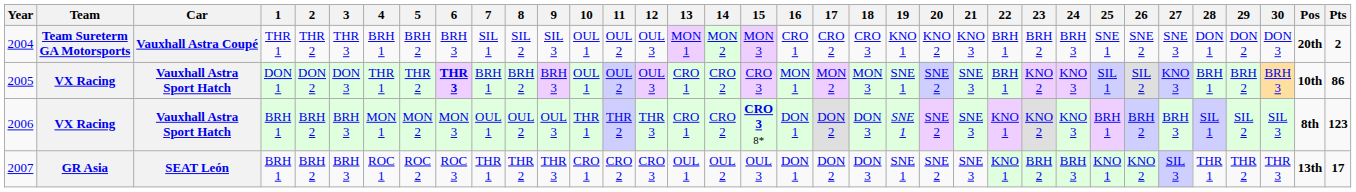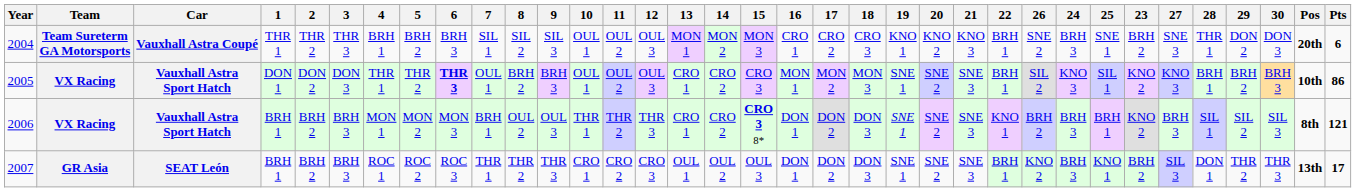 <table class="wikitable" style="text-align:center; font-size:85%">
 <tr>
 <th>Year</th>
 <th>Team</th>
 <th>Car</th>
 <th>1</th>
 <th>2</th>
 <th>3</th>
 <th>4</th>
 <th>5</th>
 <th>6</th>
 <th>7</th>
 <th>8</th>
 <th>9</th>
 <th>10</th>
 <th>11</th>
 <th>12</th>
 <th>13</th>
 <th>14</th>
 <th>15</th>
 <th>16</th>
 <th>17</th>
 <th>18</th>
 <th>19</th>
 <th>20</th>
 <th>21</th>
 <th>22</th>
-<th>23</th>
+<th>26</th>
 <th>24</th>
 <th>25</th>
-<th>26</th>
+<th>23</th>
 <th>27</th>
 <th>28</th>
 <th>29</th>
 <th>30</th>
 <th>Pos</th>
 <th>Pts</th>
 </tr>
 <tr>
 <td><a href='#'>2004</a></td>
 <th nowrap><a href='#'>Team Sureterm<br>GA Motorsports</a></th>
 <th nowrap><a href='#'>Vauxhall Astra Coupé</a></th>
 <td><a href='#'>THR<br>1</a></td>
 <td><a href='#'>THR<br>2</a></td>
 <td><a href='#'>THR<br>3</a></td>
 <td><a href='#'>BRH<br>1</a></td>
 <td><a href='#'>BRH<br>2</a></td>
 <td><a href='#'>BRH<br>3</a></td>
 <td><a href='#'>SIL<br>1</a></td>
 <td><a href='#'>SIL<br>2</a></td>
 <td><a href='#'>SIL<br>3</a></td>
 <td><a href='#'>OUL<br>1</a></td>
 <td><a href='#'>OUL<br>2</a></td>
 <td><a href='#'>OUL<br>3</a></td>
 <td style="background:#EFCFFF;"><a href='#'>MON<br>1</a><br></td>
 <td style="background:#DFFFDF;"><a href='#'>MON<br>2</a><br></td>
 <td style="background:#EFCFFF;"><a href='#'>MON<br>3</a><br></td>
 <td><a href='#'>CRO<br>1</a></td>
 <td><a href='#'>CRO<br>2</a></td>
 <td><a href='#'>CRO<br>3</a></td>
 <td><a href='#'>KNO<br>1</a></td>
 <td><a href='#'>KNO<br>2</a></td>
 <td><a href='#'>KNO<br>3</a></td>
 <td><a href='#'>BRH<br>1</a></td>
-<td><a href='#'>BRH<br>2</a></td>
+<td><a href='#'>SNE<br>2</a></td>
 <td><a href='#'>BRH<br>3</a></td>
 <td><a href='#'>SNE<br>1</a></td>
-<td><a href='#'>SNE<br>2</a></td>
+<td><a href='#'>BRH<br>2</a></td>
 <td><a href='#'>SNE<br>3</a></td>
-<td><a href='#'>DON<br>1</a></td>
+<td><a href='#'>THR<br>1</a></td>
 <td><a href='#'>DON<br>2</a></td>
 <td><a href='#'>DON<br>3</a></td>
 <td><strong>20th</strong></td>
-<td><strong>2</strong></td>
+<td><strong>6</strong></td>
 </tr>
 <tr>
 <td><a href='#'>2005</a></td>
 <th nowrap><a href='#'>VX Racing</a></th>
 <th nowrap><a href='#'>Vauxhall Astra<br>Sport Hatch</a></th>
 <td style="background:#DFFFDF;"><a href='#'>DON<br>1</a><br></td>
 <td style="background:#DFFFDF;"><a href='#'>DON<br>2</a><br></td>
 <td style="background:#DFFFDF;"><a href='#'>DON<br>3</a><br></td>
 <td style="background:#DFFFDF;"><a href='#'>THR<br>1</a><br></td>
 <td style="background:#DFFFDF;"><a href='#'>THR<br>2</a><br></td>
 <td style="background:#EFCFFF;"><strong><a href='#'>THR<br>3</a></strong><br></td>
-<td style="background:#DFFFDF;"><a href='#'>BRH<br>1</a><br></td>
+<td style="background:#DFFFDF;"><a href='#'>OUL<br>1</a><br></td>
 <td style="background:#DFFFDF;"><a href='#'>BRH<br>2</a><br></td>
 <td style="background:#EFCFFF;"><a href='#'>BRH<br>3</a><br></td>
 <td style="background:#DFFFDF;"><a href='#'>OUL<br>1</a><br></td>
 <td style="background:#CFCFFF;"><a href='#'>OUL<br>2</a><br></td>
 <td style="background:#EFCFFF;"><a href='#'>OUL<br>3</a><br></td>
 <td style="background:#DFFFDF;"><a href='#'>CRO<br>1</a><br></td>
 <td style="background:#DFFFDF;"><a href='#'>CRO<br>2</a><br></td>
 <td style="background:#EFCFFF;"><a href='#'>CRO<br>3</a><br></td>
 <td style="background:#DFFFDF;"><a href='#'>MON<br>1</a><br></td>
 <td style="background:#EFCFFF;"><a href='#'>MON<br>2</a><br></td>
 <td style="background:#DFFFDF;"><a href='#'>MON<br>3</a><br></td>
 <td style="background:#DFFFDF;"><a href='#'>SNE<br>1</a><br></td>
 <td style="background:#CFCFFF;"><a href='#'>SNE<br>2</a><br></td>
 <td style="background:#DFFFDF;"><a href='#'>SNE<br>3</a><br></td>
 <td style="background:#DFFFDF;"><a href='#'>BRH<br>1</a><br></td>
-<td style="background:#EFCFFF;"><a href='#'>KNO<br>2</a><br></td>
+<td style="background:#DFDFDF;"><a href='#'>SIL<br>2</a><br></td>
 <td style="background:#EFCFFF;"><a href='#'>KNO<br>3</a><br></td>
 <td style="background:#CFCFFF;"><a href='#'>SIL<br>1</a><br></td>
-<td style="background:#DFDFDF;"><a href='#'>SIL<br>2</a><br></td>
+<td style="background:#EFCFFF;"><a href='#'>KNO<br>2</a><br></td>
 <td style="background:#CFCFFF;"><a href='#'>KNO<br>3</a><br></td>
 <td style="background:#DFFFDF;"><a href='#'>BRH<br>1</a><br></td>
 <td style="background:#DFFFDF;"><a href='#'>BRH<br>2</a><br></td>
 <td style="background:#FFDF9F;"><a href='#'>BRH<br>3</a><br></td>
 <td><strong>10th</strong></td>
 <td><strong>86</strong></td>
 </tr>
 <tr>
 <td><a href='#'>2006</a></td>
 <th nowrap><a href='#'>VX Racing</a></th>
 <th nowrap><a href='#'>Vauxhall Astra<br>Sport Hatch</a></th>
 <td style="background:#DFFFDF;"><a href='#'>BRH<br>1</a><br></td>
 <td style="background:#DFFFDF;"><a href='#'>BRH<br>2</a><br></td>
 <td style="background:#DFFFDF;"><a href='#'>BRH<br>3</a><br></td>
 <td style="background:#DFFFDF;"><a href='#'>MON<br>1</a><br></td>
 <td style="background:#DFFFDF;"><a href='#'>MON<br>2</a><br></td>
 <td style="background:#DFFFDF;"><a href='#'>MON<br>3</a><br></td>
-<td style="background:#DFFFDF;"><a href='#'>OUL<br>1</a><br></td>
+<td style="background:#DFFFDF;"><a href='#'>BRH<br>1</a><br></td>
 <td style="background:#DFFFDF;"><a href='#'>OUL<br>2</a><br></td>
 <td style="background:#DFFFDF;"><a href='#'>OUL<br>3</a><br></td>
 <td style="background:#DFFFDF;"><a href='#'>THR<br>1</a><br></td>
 <td style="background:#CFCFFF;"><a href='#'>THR<br>2</a><br></td>
 <td style="background:#DFFFDF;"><a href='#'>THR<br>3</a><br></td>
 <td style="background:#DFFFDF;"><a href='#'>CRO<br>1</a><br></td>
 <td style="background:#DFFFDF;"><a href='#'>CRO<br>2</a><br></td>
 <td style="background:#DFFFDF;"><strong><a href='#'>CRO<br>3</a></strong><br><small>8*</small></td>
 <td style="background:#DFFFDF;"><a href='#'>DON<br>1</a><br></td>
 <td style="background:#DFDFDF;"><a href='#'>DON<br>2</a><br></td>
 <td style="background:#DFFFDF;"><a href='#'>DON<br>3</a><br></td>
 <td style="background:#DFFFDF;"><em><a href='#'>SNE<br>1</a></em><br></td>
 <td style="background:#EFCFFF;"><a href='#'>SNE<br>2</a><br></td>
 <td style="background:#DFFFDF;"><a href='#'>SNE<br>3</a><br></td>
 <td style="background:#EFCFFF;"><a href='#'>KNO<br>1</a><br></td>
+<td style="background:#CFCFFF;"><a href='#'>BRH<br>2</a><br></td>
+<td style="background:#DFFFDF;"><a href='#'>BRH<br>3</a><br></td>
+<td style="background:#EFCFFF;"><a href='#'>BRH<br>1</a><br></td>
 <td style="background:#DFDFDF;"><a href='#'>KNO<br>2</a><br></td>
-<td style="background:#DFFFDF;"><a href='#'>KNO<br>3</a><br></td>
-<td style="background:#EFCFFF;"><a href='#'>BRH<br>1</a><br></td>
-<td style="background:#CFCFFF;"><a href='#'>BRH<br>2</a><br></td>
 <td style="background:#DFFFDF;"><a href='#'>BRH<br>3</a><br></td>
 <td style="background:#CFCFFF;"><a href='#'>SIL<br>1</a><br></td>
 <td style="background:#DFFFDF;"><a href='#'>SIL<br>2</a><br></td>
 <td style="background:#DFFFDF;"><a href='#'>SIL<br>3</a><br></td>
 <td><strong>8th</strong></td>
-<td><strong>123</strong></td>
+<td><strong>121</strong></td>
 </tr>
 <tr>
 <td><a href='#'>2007</a></td>
 <th nowrap><a href='#'>GR Asia</a></th>
 <th nowrap><a href='#'>SEAT León</a></th>
 <td><a href='#'>BRH<br>1</a></td>
 <td><a href='#'>BRH<br>2</a></td>
 <td><a href='#'>BRH<br>3</a></td>
 <td><a href='#'>ROC<br>1</a></td>
 <td><a href='#'>ROC<br>2</a></td>
 <td><a href='#'>ROC<br>3</a></td>
 <td><a href='#'>THR<br>1</a></td>
 <td><a href='#'>THR<br>2</a></td>
 <td><a href='#'>THR<br>3</a></td>
 <td><a href='#'>CRO<br>1</a></td>
 <td><a href='#'>CRO<br>2</a></td>
 <td><a href='#'>CRO<br>3</a></td>
 <td><a href='#'>OUL<br>1</a></td>
 <td><a href='#'>OUL<br>2</a></td>
 <td><a href='#'>OUL<br>3</a></td>
 <td><a href='#'>DON<br>1</a></td>
 <td><a href='#'>DON<br>2</a></td>
 <td><a href='#'>DON<br>3</a></td>
 <td><a href='#'>SNE<br>1</a></td>
 <td><a href='#'>SNE<br>2</a></td>
 <td><a href='#'>SNE<br>3</a></td>
+<td style="background:#DFFFDF;"><a href='#'>BRH<br>1</a><br></td>
+<td style="background:#DFFFDF;"><a href='#'>KNO<br>2</a><br></td>
+<td style="background:#DFFFDF;"><a href='#'>BRH<br>3</a><br></td>
 <td style="background:#DFFFDF;"><a href='#'>KNO<br>1</a><br></td>
 <td style="background:#DFFFDF;"><a href='#'>BRH<br>2</a><br></td>
-<td style="background:#DFFFDF;"><a href='#'>BRH<br>3</a><br></td>
-<td style="background:#DFFFDF;"><a href='#'>KNO<br>1</a><br></td>
-<td style="background:#DFFFDF;"><a href='#'>KNO<br>2</a><br></td>
 <td style="background:#CFCFFF;"><a href='#'>SIL<br>3</a><br></td>
-<td><a href='#'>THR<br>1</a></td>
+<td><a href='#'>DON<br>1</a></td>
 <td><a href='#'>THR<br>2</a></td>
 <td><a href='#'>THR<br>3</a></td>
 <td><strong>13th</strong></td>
 <td><strong>17</strong></td>
 </tr>
 </table>
